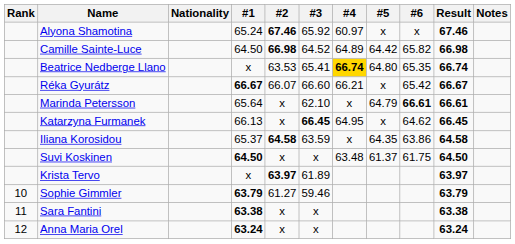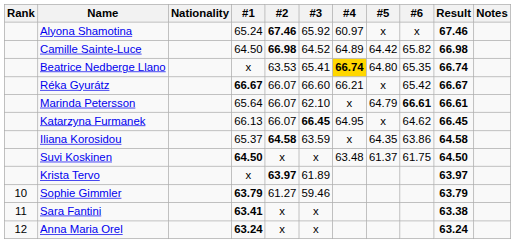 <table class="wikitable sortable" style="text-align:center">
 <tr>
 <th>Rank</th>
 <th>Name</th>
 <th>Nationality</th>
 <th>#1</th>
 <th>#2</th>
 <th>#3</th>
 <th>#4</th>
 <th>#5</th>
 <th>#6</th>
 <th>Result</th>
 <th>Notes</th>
 </tr>
 <tr>
 <td></td>
 <td align=left><a href='#'>Alyona Shamotina</a></td>
 <td align=left></td>
 <td>65.24</td>
 <td><strong>67.46</strong></td>
 <td>65.92</td>
 <td>60.97</td>
 <td>x</td>
 <td>x</td>
 <td><strong>67.46</strong></td>
 <td></td>
 </tr>
 <tr>
 <td></td>
 <td align=left><a href='#'>Camille Sainte-Luce</a></td>
 <td align=left></td>
 <td>64.50</td>
 <td><strong>66.98</strong></td>
 <td>64.52</td>
 <td>64.89</td>
 <td>64.42</td>
 <td>65.82</td>
 <td><strong>66.98</strong></td>
 <td></td>
 </tr>
 <tr>
 <td></td>
 <td align=left><a href='#'>Beatrice Nedberge Llano</a></td>
 <td align=left></td>
 <td>x</td>
 <td>63.53</td>
 <td>65.41</td>
 <td style="background: gold;"><strong>66.74</strong></td>
 <td>64.80</td>
 <td>65.35</td>
 <td><strong>66.74</strong></td>
 <td></td>
 </tr>
 <tr>
 <td></td>
 <td align=left><a href='#'>Réka Gyurátz</a></td>
 <td align=left></td>
 <td><strong>66.67</strong></td>
 <td>66.07</td>
 <td>66.60</td>
 <td>66.21</td>
 <td>x</td>
 <td>65.42</td>
 <td><strong>66.67</strong></td>
 <td></td>
 </tr>
 <tr>
 <td></td>
 <td align=left><a href='#'>Marinda Petersson</a></td>
 <td align=left></td>
 <td>65.64</td>
-<td>x</td>
+<td>66.07</td>
 <td>62.10</td>
 <td>x</td>
 <td>64.79</td>
 <td><strong>66.61</strong></td>
 <td><strong>66.61</strong></td>
 <td></td>
 </tr>
 <tr>
 <td></td>
 <td align=left><a href='#'>Katarzyna Furmanek</a></td>
 <td align=left></td>
 <td>66.13</td>
-<td>x</td>
+<td>66.07</td>
 <td><strong>66.45</strong></td>
 <td>64.95</td>
 <td>x</td>
 <td>64.62</td>
 <td><strong>66.45</strong></td>
 <td></td>
 </tr>
 <tr>
 <td></td>
 <td align=left><a href='#'>Iliana Korosidou</a></td>
 <td align=left></td>
 <td>65.37</td>
 <td><strong>64.58</strong></td>
 <td>63.59</td>
 <td>x</td>
 <td>64.35</td>
 <td>63.86</td>
 <td><strong>64.58</strong></td>
 <td></td>
 </tr>
 <tr>
 <td></td>
 <td align=left><a href='#'>Suvi Koskinen</a></td>
 <td align=left></td>
 <td><strong>64.50</strong></td>
 <td>x</td>
 <td>x</td>
 <td>63.48</td>
 <td>61.37</td>
 <td>61.75</td>
 <td><strong>64.50</strong></td>
 <td></td>
 </tr>
 <tr>
 <td></td>
 <td align=left><a href='#'>Krista Tervo</a></td>
 <td align=left></td>
 <td>x</td>
 <td><strong>63.97</strong></td>
 <td>61.89</td>
 <td></td>
 <td></td>
 <td></td>
 <td><strong>63.97</strong></td>
 <td></td>
 </tr>
 <tr>
 <td>10</td>
 <td align=left><a href='#'>Sophie Gimmler</a></td>
 <td align=left></td>
 <td><strong>63.79</strong></td>
 <td>61.27</td>
 <td>59.46</td>
 <td></td>
 <td></td>
 <td></td>
 <td><strong>63.79</strong></td>
 <td></td>
 </tr>
 <tr>
 <td>11</td>
 <td align=left><a href='#'>Sara Fantini</a></td>
 <td align=left></td>
-<td><strong>63.38</strong></td>
+<td><strong>63.41</strong></td>
 <td>x</td>
 <td>x</td>
 <td></td>
 <td></td>
 <td></td>
 <td><strong>63.38</strong></td>
 <td></td>
 </tr>
 <tr>
 <td>12</td>
 <td align=left><a href='#'>Anna Maria Orel</a></td>
 <td align=left></td>
 <td><strong>63.24</strong></td>
 <td>x</td>
 <td>x</td>
 <td></td>
 <td></td>
 <td></td>
 <td><strong>63.24</strong></td>
 <td></td>
 </tr>
 </table>
